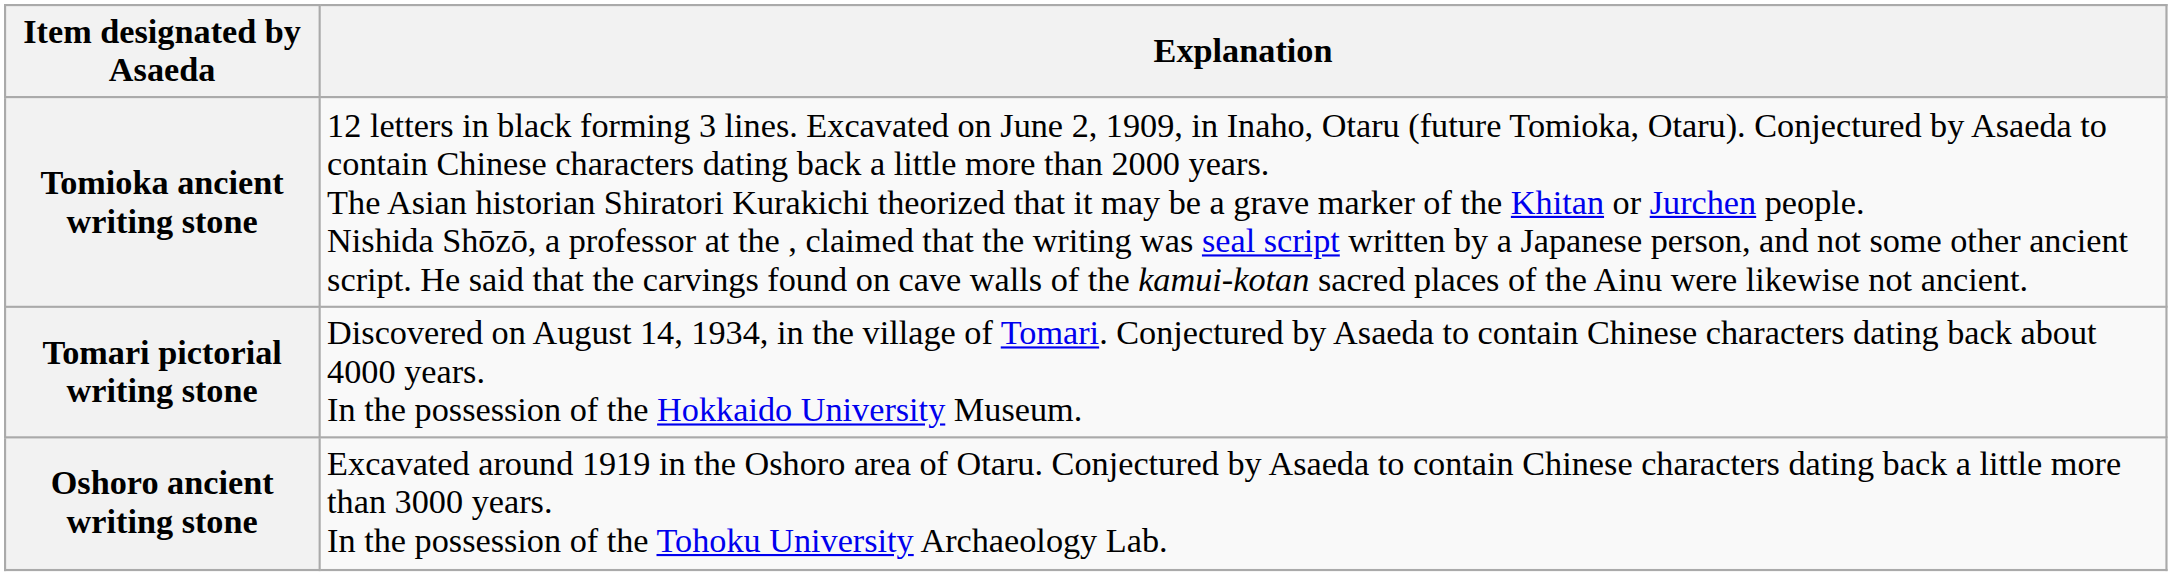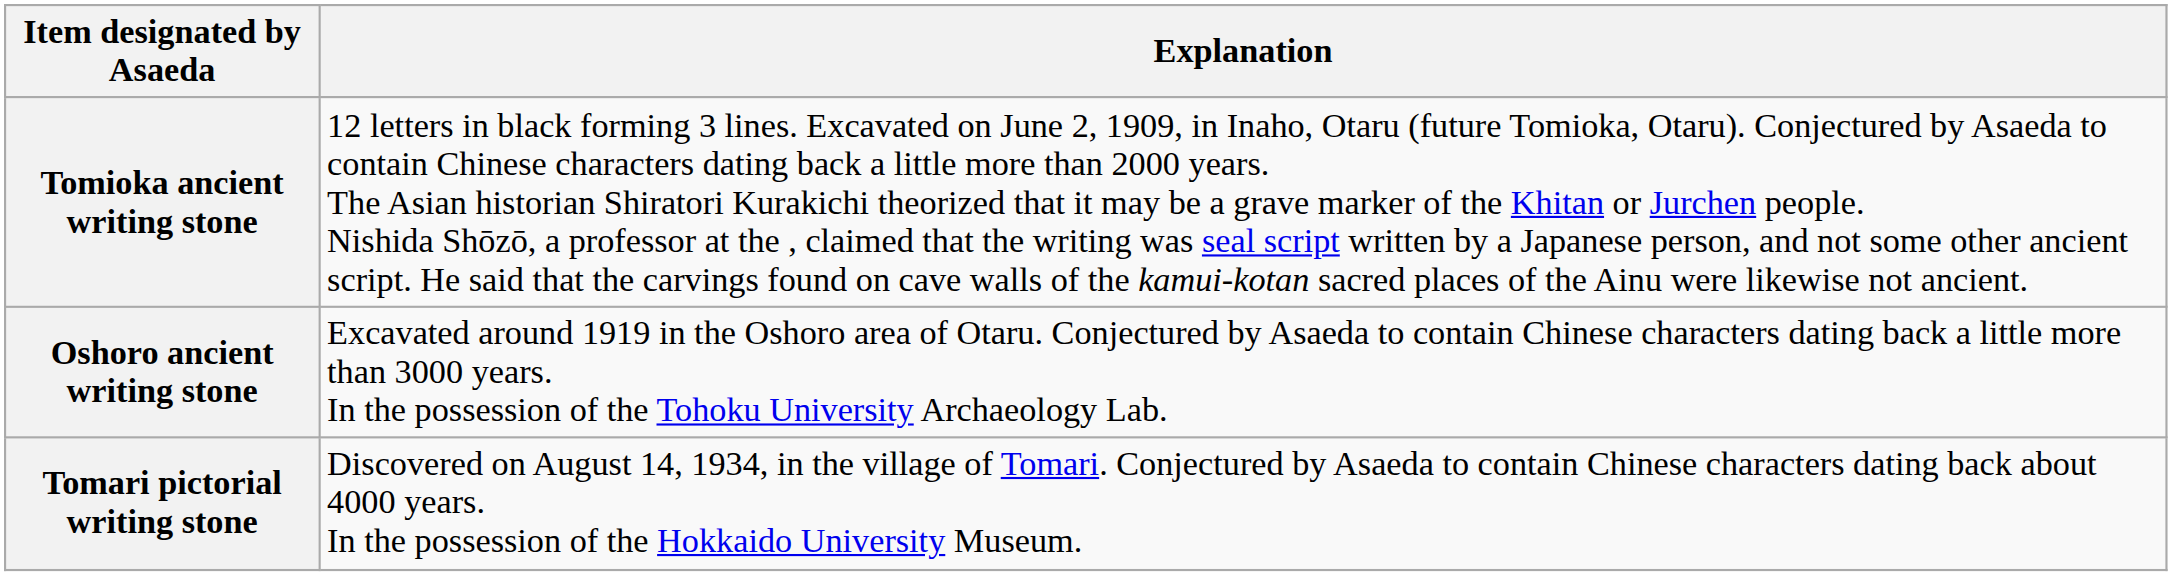 <table class="wikitable" style="width:80%">
 <tr>
 <th>Item designated by Asaeda</th>
 <th>Explanation</th>
 </tr>
 <tr>
 <th>Tomioka ancient writing stone</th>
 <td>12 letters in black forming 3 lines. Excavated on June 2, 1909, in Inaho, Otaru (future Tomioka, Otaru). Conjectured by Asaeda to contain Chinese characters dating back a little more than 2000 years.<br>The Asian historian Shiratori Kurakichi theorized that it may be a grave marker of the <a href='#'>Khitan</a> or <a href='#'>Jurchen</a> people.<br>Nishida Shōzō, a professor at the , claimed that the writing was <a href='#'>seal script</a> written by a Japanese person, and not some other ancient script. He said that the carvings found on cave walls of the <em>kamui-kotan</em> sacred places of the Ainu were likewise not ancient.</td>
 </tr>
 <tr>
+<th>Oshoro ancient writing stone</th>
+<td>Excavated around 1919 in the Oshoro area of Otaru. Conjectured by Asaeda to contain Chinese characters dating back a little more than 3000 years.<br>In the possession of the <a href='#'>Tohoku University</a> Archaeology Lab.</td>
+</tr>
+<tr>
 <th>Tomari pictorial writing stone</th>
 <td>Discovered on August 14, 1934, in the village of <a href='#'>Tomari</a>. Conjectured by Asaeda to contain Chinese characters dating back about 4000 years.<br>In the possession of the <a href='#'>Hokkaido University</a> Museum.</td>
 </tr>
-<tr>
-<th>Oshoro ancient writing stone</th>
-<td>Excavated around 1919 in the Oshoro area of Otaru. Conjectured by Asaeda to contain Chinese characters dating back a little more than 3000 years.<br>In the possession of the <a href='#'>Tohoku University</a> Archaeology Lab.</td>
-</tr>
 </table>
